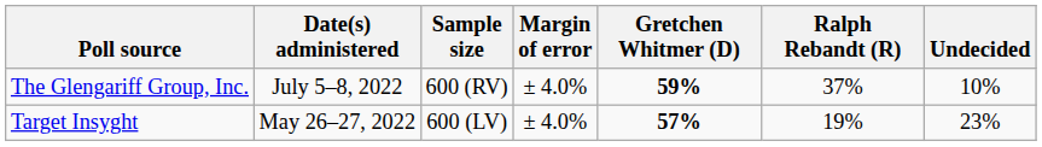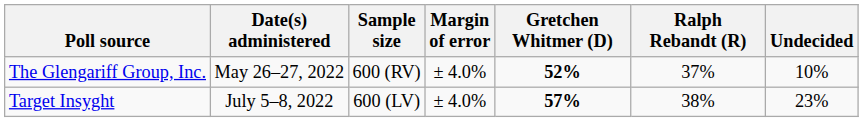 <table class="wikitable" style="font-size:90%;text-align:center;">
 <tr valign=bottom>
 <th>Poll source</th>
 <th>Date(s)<br>administered</th>
 <th>Sample<br>size</th>
 <th>Margin<br>of error</th>
 <th style="width:100px;">Gretchen<br>Whitmer (D)</th>
 <th style="width:100px;">Ralph<br>Rebandt (R)</th>
 <th>Undecided</th>
 </tr>
 <tr>
 <td style="text-align:left;"><a href='#'>The Glengariff Group, Inc.</a></td>
-<td>July 5–8, 2022</td>
+<td>May 26–27, 2022</td>
 <td>600 (RV)</td>
 <td>± 4.0%</td>
-<td><strong>59%</strong></td>
+<td><strong>52%</strong></td>
 <td>37%</td>
 <td>10%</td>
 </tr>
 <tr>
 <td style="text-align:left;"><a href='#'>Target Insyght</a></td>
-<td>May 26–27, 2022</td>
+<td>July 5–8, 2022</td>
 <td>600 (LV)</td>
 <td>± 4.0%</td>
 <td><strong>57%</strong></td>
-<td>19%</td>
+<td>38%</td>
 <td>23%</td>
 </tr>
 </table>
